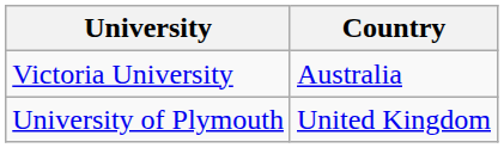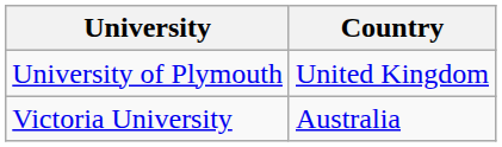 <table class="wikitable">
 <tr>
 <th>University</th>
 <th>Country</th>
 </tr>
 <tr>
+<td><a href='#'>University of Plymouth</a></td>
+<td><a href='#'>United Kingdom</a></td>
+</tr>
+<tr>
 <td><a href='#'>Victoria  University</a></td>
 <td><a href='#'>Australia</a></td>
 </tr>
-<tr>
-<td><a href='#'>University of Plymouth</a></td>
-<td><a href='#'>United Kingdom</a></td>
-</tr>
 </table>
